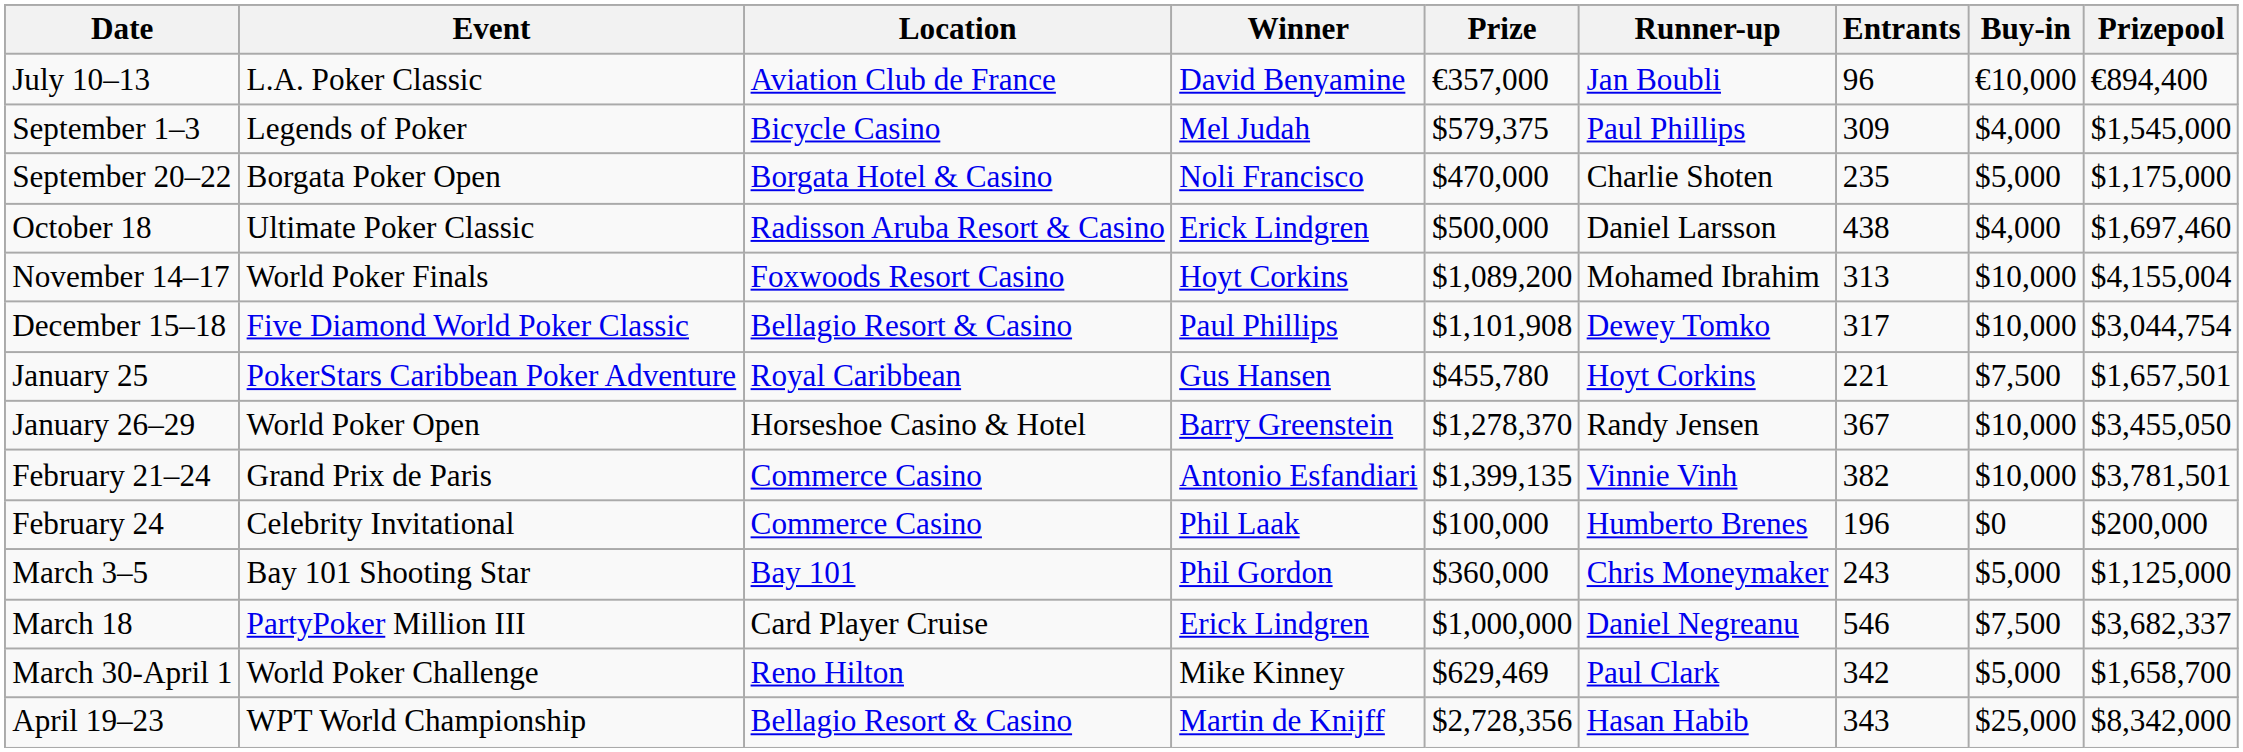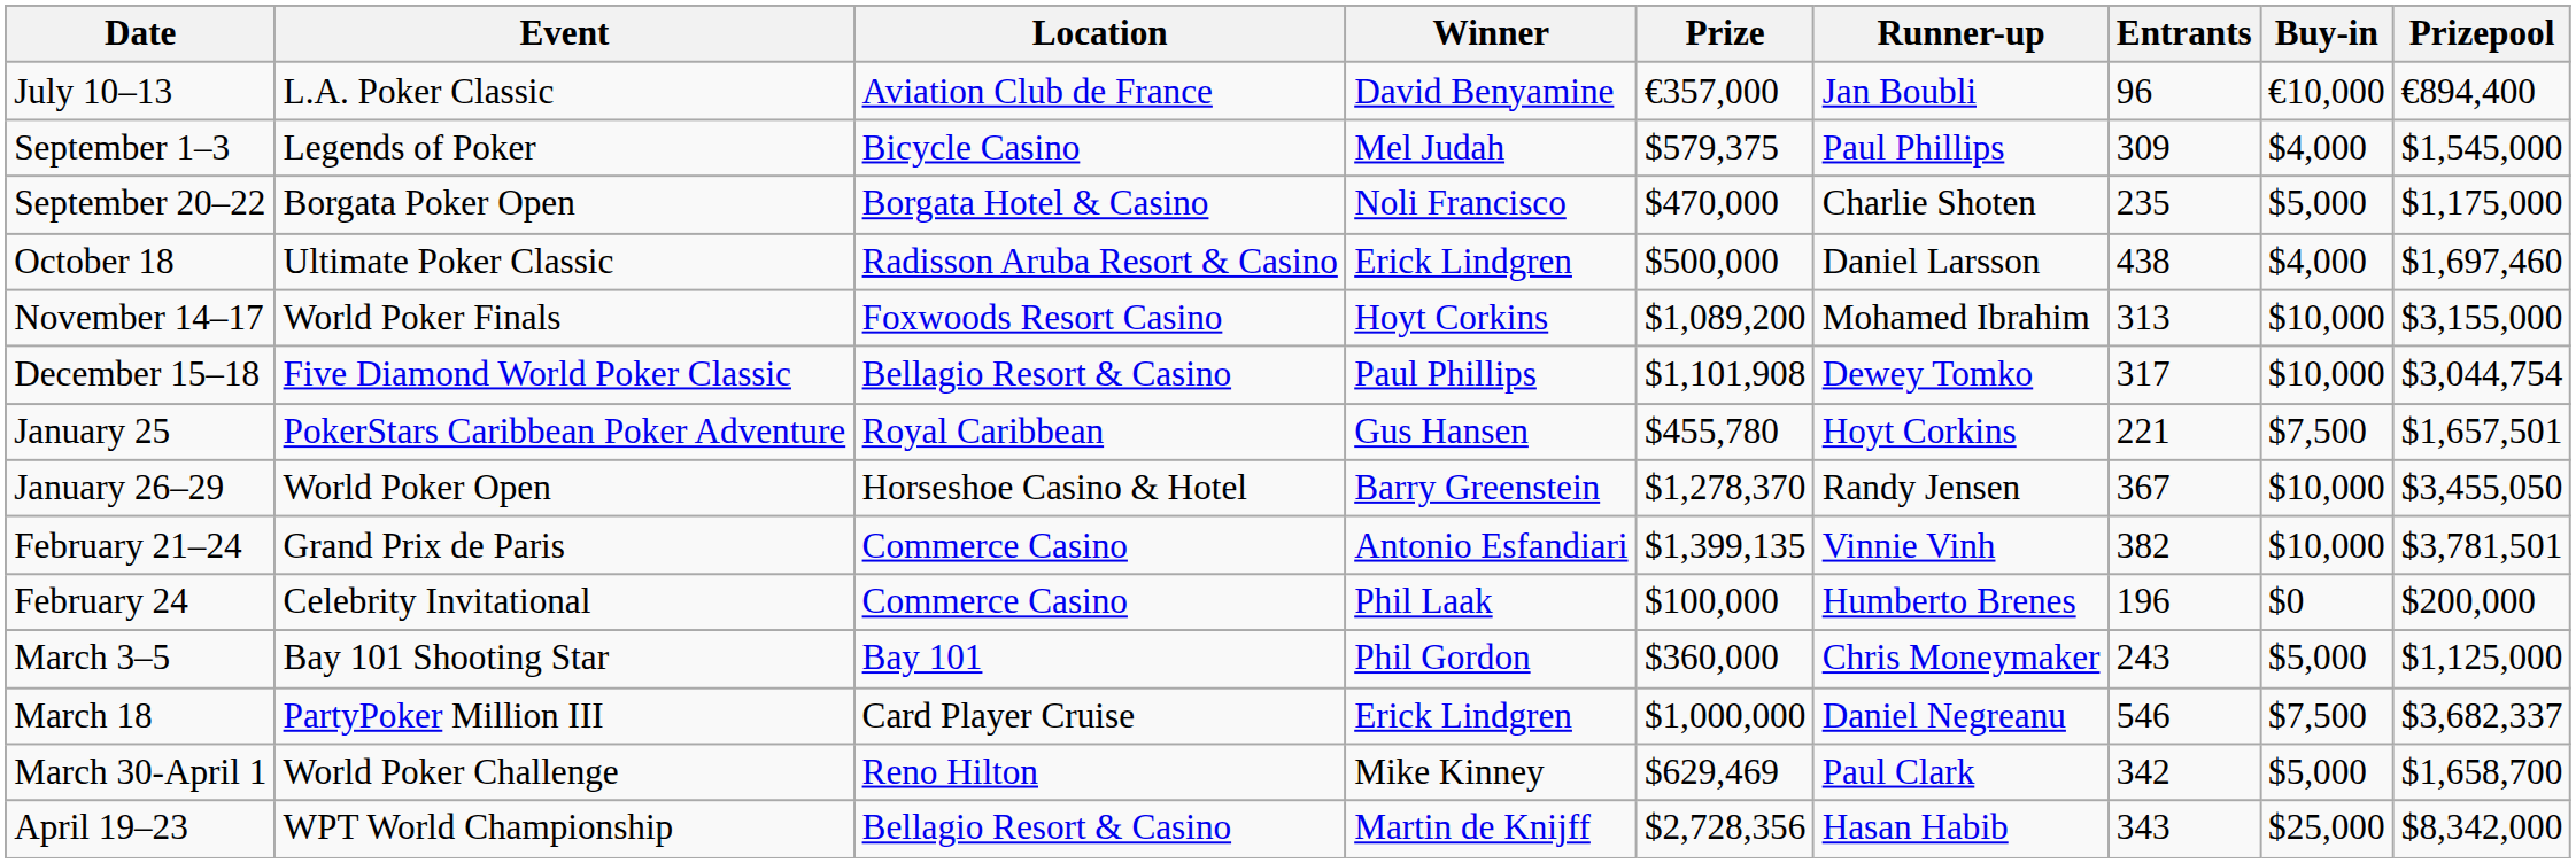 <table class="wikitable">
 <tr>
 <th>Date</th>
 <th>Event</th>
 <th>Location</th>
 <th>Winner</th>
 <th>Prize</th>
 <th>Runner-up</th>
 <th>Entrants</th>
 <th>Buy-in</th>
 <th>Prizepool</th>
 </tr>
 <tr>
 <td>July 10–13</td>
 <td>L.A. Poker Classic</td>
 <td><a href='#'>Aviation Club de France</a></td>
 <td><a href='#'>David Benyamine</a></td>
 <td>€357,000</td>
 <td><a href='#'>Jan Boubli</a></td>
 <td>96</td>
 <td>€10,000</td>
 <td>€894,400</td>
 </tr>
 <tr>
 <td>September 1–3</td>
 <td>Legends of Poker</td>
 <td><a href='#'>Bicycle Casino</a></td>
 <td><a href='#'>Mel Judah</a></td>
 <td>$579,375</td>
 <td><a href='#'>Paul Phillips</a></td>
 <td>309</td>
 <td>$4,000</td>
 <td>$1,545,000</td>
 </tr>
 <tr>
 <td>September 20–22</td>
 <td>Borgata Poker Open</td>
 <td><a href='#'>Borgata Hotel & Casino</a></td>
 <td><a href='#'>Noli Francisco</a></td>
 <td>$470,000</td>
 <td>Charlie Shoten</td>
 <td>235</td>
 <td>$5,000</td>
 <td>$1,175,000</td>
 </tr>
 <tr>
 <td>October 18</td>
 <td>Ultimate Poker Classic</td>
 <td><a href='#'>Radisson Aruba Resort & Casino</a></td>
 <td><a href='#'>Erick Lindgren</a></td>
 <td>$500,000</td>
 <td>Daniel Larsson</td>
 <td>438</td>
 <td>$4,000</td>
 <td>$1,697,460</td>
 </tr>
 <tr>
 <td>November 14–17</td>
 <td>World Poker Finals</td>
 <td><a href='#'>Foxwoods Resort Casino</a></td>
 <td><a href='#'>Hoyt Corkins</a></td>
 <td>$1,089,200</td>
 <td>Mohamed Ibrahim</td>
 <td>313</td>
 <td>$10,000</td>
-<td>$4,155,004</td>
+<td>$3,155,000</td>
 </tr>
 <tr>
 <td>December 15–18</td>
 <td><a href='#'>Five Diamond World Poker Classic</a></td>
 <td><a href='#'>Bellagio Resort & Casino</a></td>
 <td><a href='#'>Paul Phillips</a></td>
 <td>$1,101,908</td>
 <td><a href='#'>Dewey Tomko</a></td>
 <td>317</td>
 <td>$10,000</td>
 <td>$3,044,754</td>
 </tr>
 <tr>
 <td>January 25</td>
 <td><a href='#'>PokerStars Caribbean Poker Adventure</a></td>
 <td><a href='#'>Royal Caribbean</a></td>
 <td><a href='#'>Gus Hansen</a></td>
 <td>$455,780</td>
 <td><a href='#'>Hoyt Corkins</a></td>
 <td>221</td>
 <td>$7,500</td>
 <td>$1,657,501</td>
 </tr>
 <tr>
 <td>January 26–29</td>
 <td>World Poker Open</td>
 <td>Horseshoe Casino & Hotel</td>
 <td><a href='#'>Barry Greenstein</a></td>
 <td>$1,278,370</td>
 <td>Randy Jensen</td>
 <td>367</td>
 <td>$10,000</td>
 <td>$3,455,050</td>
 </tr>
 <tr>
 <td>February 21–24</td>
 <td>Grand Prix de Paris</td>
 <td><a href='#'>Commerce Casino</a></td>
 <td><a href='#'>Antonio Esfandiari</a></td>
 <td>$1,399,135</td>
 <td><a href='#'>Vinnie Vinh</a></td>
 <td>382</td>
 <td>$10,000</td>
 <td>$3,781,501</td>
 </tr>
 <tr>
 <td>February 24</td>
 <td>Celebrity Invitational</td>
 <td><a href='#'>Commerce Casino</a></td>
 <td><a href='#'>Phil Laak</a></td>
 <td>$100,000</td>
 <td><a href='#'>Humberto Brenes</a></td>
 <td>196</td>
 <td>$0</td>
 <td>$200,000</td>
 </tr>
 <tr>
 <td>March 3–5</td>
 <td>Bay 101 Shooting Star</td>
 <td><a href='#'>Bay 101</a></td>
 <td><a href='#'>Phil Gordon</a></td>
 <td>$360,000</td>
 <td><a href='#'>Chris Moneymaker</a></td>
 <td>243</td>
 <td>$5,000</td>
 <td>$1,125,000</td>
 </tr>
 <tr>
 <td>March 18</td>
 <td><a href='#'>PartyPoker</a> Million III</td>
 <td>Card Player Cruise</td>
 <td><a href='#'>Erick Lindgren</a></td>
 <td>$1,000,000</td>
 <td><a href='#'>Daniel Negreanu</a></td>
 <td>546</td>
 <td>$7,500</td>
 <td>$3,682,337</td>
 </tr>
 <tr>
 <td>March 30-April 1</td>
 <td>World Poker Challenge</td>
 <td><a href='#'>Reno Hilton</a></td>
 <td>Mike Kinney</td>
 <td>$629,469</td>
 <td><a href='#'>Paul Clark</a></td>
 <td>342</td>
 <td>$5,000</td>
 <td>$1,658,700</td>
 </tr>
 <tr>
 <td>April 19–23</td>
 <td>WPT World Championship</td>
 <td><a href='#'>Bellagio Resort & Casino</a></td>
 <td><a href='#'>Martin de Knijff</a></td>
 <td>$2,728,356</td>
 <td><a href='#'>Hasan Habib</a></td>
 <td>343</td>
 <td>$25,000</td>
 <td>$8,342,000</td>
 </tr>
 </table>
